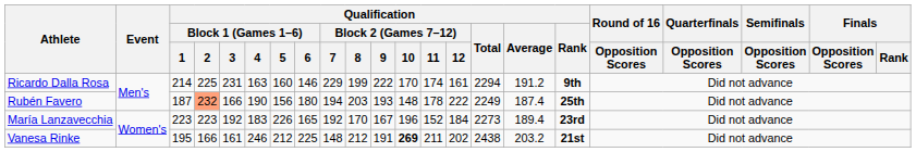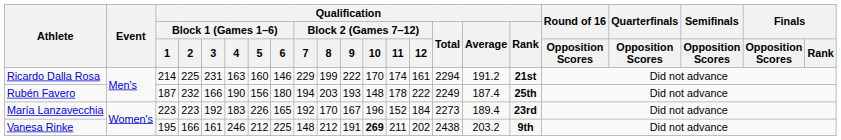 <table class="wikitable" border="1" style="font-size:90%">
 <tr>
 <th rowspan=3>Athlete</th>
 <th rowspan=3>Event</th>
 <th colspan=15>Qualification</th>
 <th rowspan=2>Round of 16</th>
 <th rowspan=2>Quarterfinals</th>
 <th rowspan=2>Semifinals</th>
 <th rowspan=2 colspan=2>Finals</th>
 </tr>
 <tr>
 <th colspan=6>Block 1 (Games 1–6)</th>
 <th colspan=6>Block 2 (Games 7–12)</th>
 <th rowspan=2>Total</th>
 <th rowspan=2>Average</th>
 <th rowspan=2>Rank</th>
 </tr>
 <tr>
 <th>1</th>
 <th>2</th>
 <th>3</th>
 <th>4</th>
 <th>5</th>
 <th>6</th>
 <th>7</th>
 <th>8</th>
 <th>9</th>
 <th>10</th>
 <th>11</th>
 <th>12</th>
 <th>Opposition<br>Scores</th>
 <th>Opposition<br>Scores</th>
 <th>Opposition<br>Scores</th>
 <th>Opposition<br>Scores</th>
 <th>Rank</th>
 </tr>
 <tr>
 <td><a href='#'>Ricardo Dalla Rosa</a></td>
 <td rowspan=2><a href='#'>Men's</a><br></td>
 <td align=center>214</td>
 <td align=center>225</td>
 <td align=center>231</td>
 <td align=center>163</td>
 <td align=center>160</td>
 <td align=center>146</td>
 <td align=center>229</td>
 <td align=center>199</td>
 <td align=center>222</td>
 <td align=center>170</td>
 <td align=center>174</td>
 <td align=center>161</td>
 <td align=center>2294</td>
 <td align=center>191.2</td>
-<td align=center><strong>9th</strong></td>
+<td align=center><strong>21st</strong></td>
 <td align=center colspan=5>Did not advance</td>
 </tr>
 <tr>
 <td><a href='#'>Rubén Favero</a></td>
 <td align=center>187</td>
-<td align=center style="background: lightsalmon;">232</td>
+<td align=center>232</td>
 <td align=center>166</td>
 <td align=center>190</td>
 <td align=center>156</td>
 <td align=center>180</td>
 <td align=center>194</td>
 <td align=center>203</td>
 <td align=center>193</td>
 <td align=center>148</td>
 <td align=center>178</td>
 <td align=center>222</td>
 <td align=center>2249</td>
 <td align=center>187.4</td>
 <td align=center><strong>25th</strong></td>
 <td align=center colspan=5>Did not advance</td>
 </tr>
 <tr>
 <td><a href='#'>María Lanzavecchia</a></td>
 <td rowspan=2><a href='#'>Women's</a><br></td>
 <td align=center>223</td>
 <td align=center>223</td>
 <td align=center>192</td>
 <td align=center>183</td>
 <td align=center>226</td>
 <td align=center>165</td>
 <td align=center>192</td>
 <td align=center>170</td>
 <td align=center>167</td>
 <td align=center>196</td>
 <td align=center>152</td>
 <td align=center>184</td>
 <td align=center>2273</td>
 <td align=center>189.4</td>
 <td align=center><strong>23rd</strong></td>
 <td align=center colspan=5>Did not advance</td>
 </tr>
 <tr>
 <td><a href='#'>Vanesa Rinke</a></td>
 <td align=center>195</td>
 <td align=center>166</td>
 <td align=center>161</td>
 <td align=center>246</td>
 <td align=center>212</td>
 <td align=center>225</td>
 <td align=center>148</td>
 <td align=center>212</td>
 <td align=center>191</td>
 <td align=center><strong>269</strong></td>
 <td align=center>211</td>
 <td align=center>202</td>
 <td align=center>2438</td>
 <td align=center>203.2</td>
-<td align=center><strong>21st</strong></td>
+<td align=center><strong>9th</strong></td>
 <td align=center colspan=5>Did not advance</td>
 </tr>
 </table>
